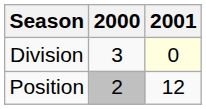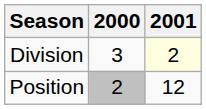 <table class="wikitable" style="text-align: Center;">
 <tr>
 <th>Season</th>
 <th>2000</th>
 <th>2001</th>
 </tr>
 <tr>
 <td>Division</td>
 <td>3</td>
-<td bgcolor=#FFFFE0>0</td>
+<td bgcolor=#FFFFE0>2</td>
 </tr>
 <tr>
 <td>Position</td>
 <td bgcolor=#C0C0C0>2</td>
 <td>12</td>
 </tr>
 </table>
